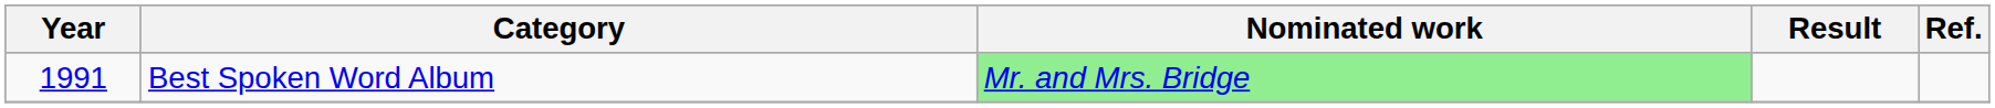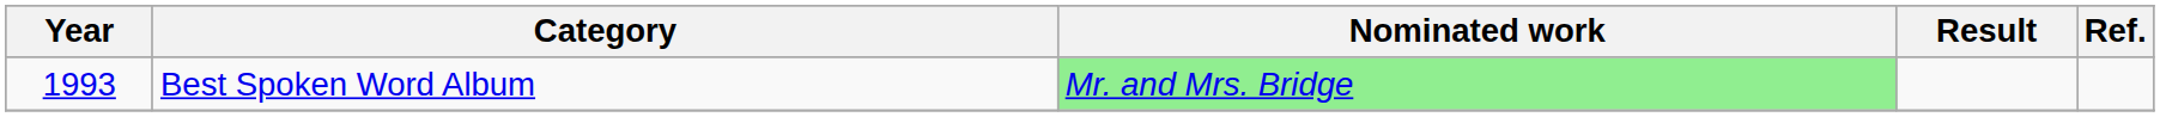 <table class=wikitable>
 <tr>
 <th scope="col" style="width:4em;">Year</th>
 <th scope="col" style="width:27em;">Category</th>
 <th scope="col" style="width:25em;">Nominated work</th>
 <th scope="col" style="width:5em;">Result</th>
 <th>Ref.</th>
 </tr>
 <tr>
-<td style="text-align:center;"><a href='#'>1991</a></td>
+<td style="text-align:center;"><a href='#'>1993</a></td>
 <td><a href='#'>Best Spoken Word Album</a></td>
 <td style="background: lightgreen;"><em><a href='#'>Mr. and Mrs. Bridge</a></em></td>
 <td></td>
 <td style="text-align:center;"></td>
 </tr>
 <tr>
 </tr>
 </table>
